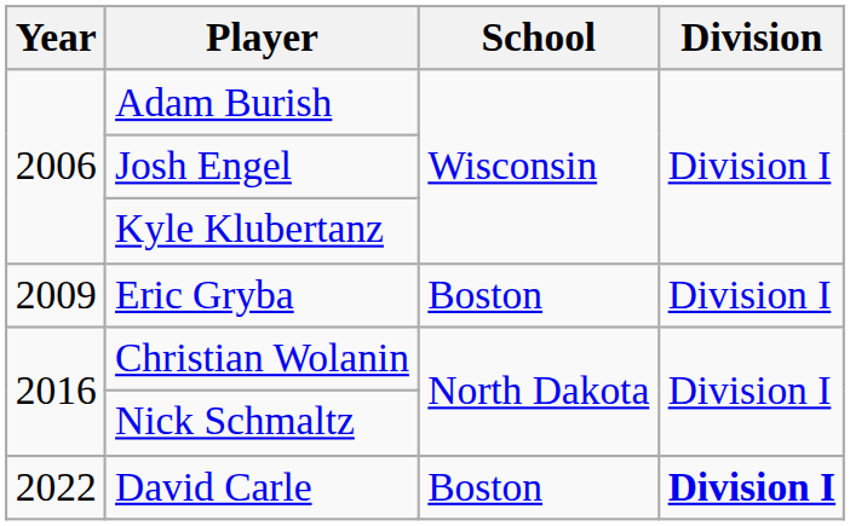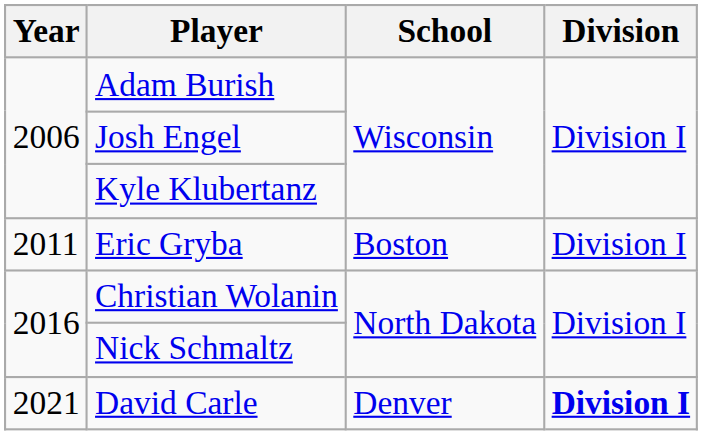 <table class="wikitable">
 <tr>
 <th>Year</th>
 <th>Player</th>
 <th>School</th>
 <th>Division</th>
 </tr>
 <tr>
 <td rowspan="3">2006</td>
 <td><a href='#'>Adam Burish</a></td>
 <td rowspan="3"><a href='#'>Wisconsin</a></td>
 <td rowspan="3"><a href='#'>Division I</a></td>
 </tr>
 <tr>
 <td><a href='#'>Josh Engel</a></td>
 </tr>
 <tr>
 <td><a href='#'>Kyle Klubertanz</a></td>
 </tr>
 <tr>
-<td>2009</td>
+<td>2011</td>
 <td><a href='#'>Eric Gryba</a></td>
 <td><a href='#'>Boston</a></td>
 <td><a href='#'>Division I</a></td>
 </tr>
 <tr>
 <td rowspan="2">2016</td>
 <td><a href='#'>Christian Wolanin</a></td>
 <td rowspan="2"><a href='#'>North Dakota</a></td>
 <td rowspan="2"><a href='#'>Division I</a></td>
 </tr>
 <tr>
 <td><a href='#'>Nick Schmaltz</a></td>
 </tr>
 <tr>
-<td>2022</td>
+<td>2021</td>
 <td><a href='#'>David Carle</a></td>
-<td><a href='#'>Boston</a></td>
+<td><a href='#'>Denver</a></td>
 <td><strong><a href='#'>Division I</a></strong></td>
 </tr>
 </table>
